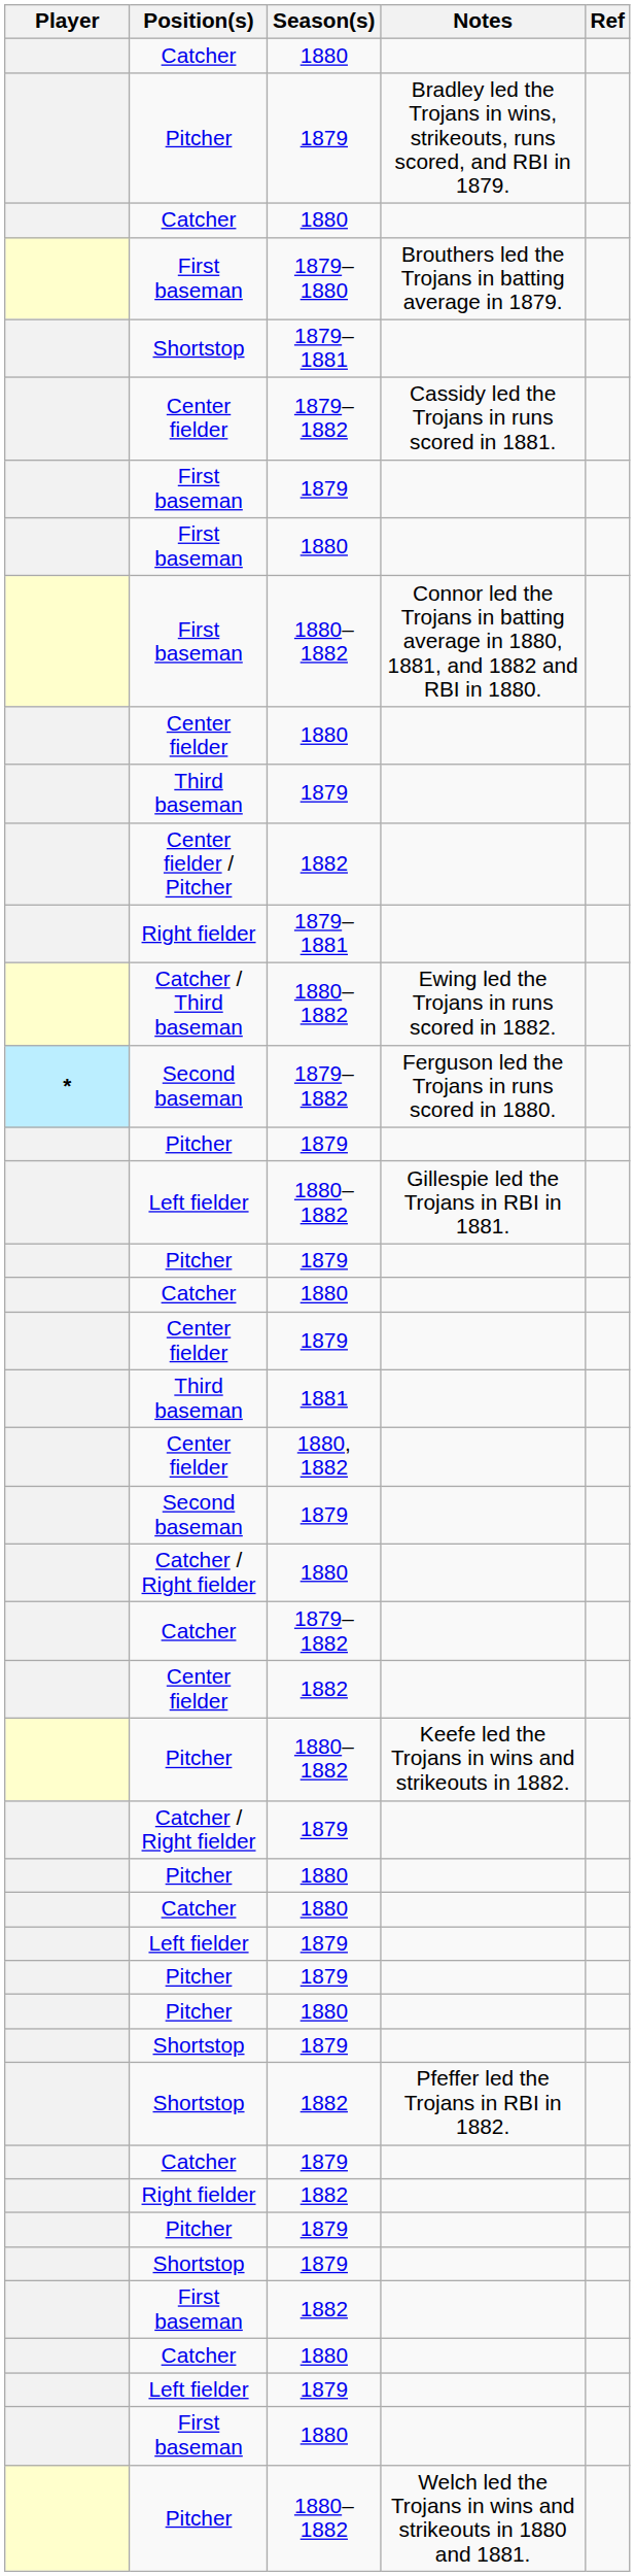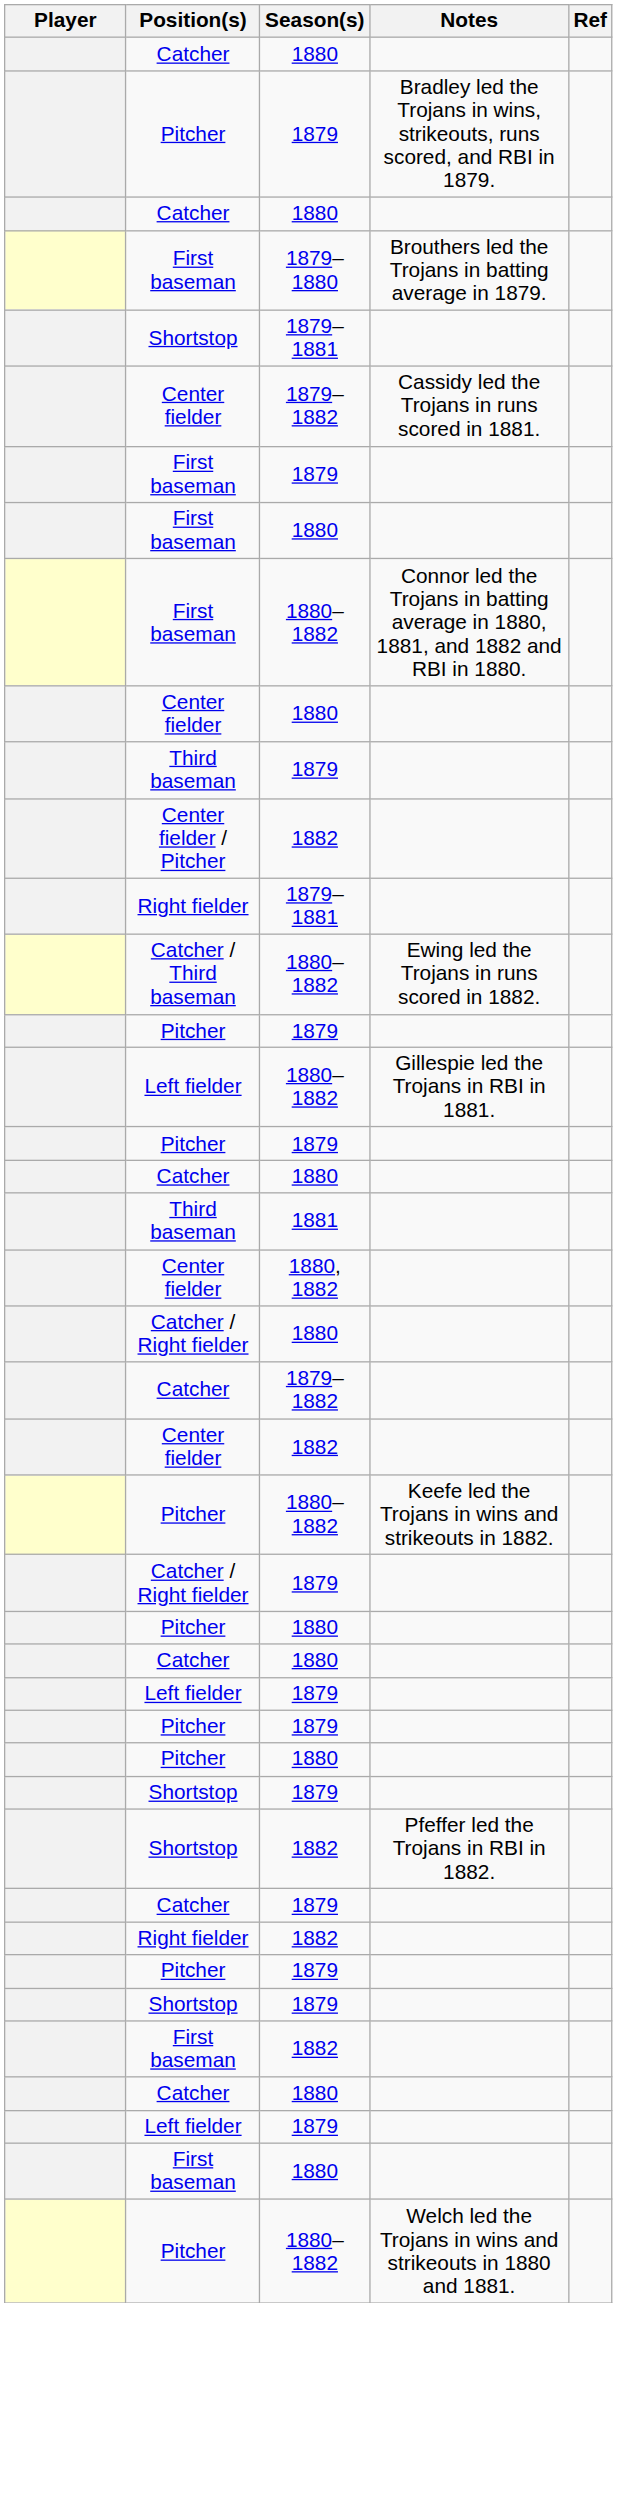 <table class="wikitable sortable plainrowheaders" width="75%" style="text-align:center">
 <tr>
 <th scope="col" width="20%">Player</th>
 <th scope="col">Position(s)</th>
 <th scope="col">Season(s)</th>
 <th scope="col" class="unsortable">Notes</th>
 <th scope="col" class="unsortable" width="3%">Ref</th>
 </tr>
 <tr>
 <th scope="row"></th>
 <td><a href='#'>Catcher</a></td>
 <td><a href='#'>1880</a></td>
 <td></td>
 <td align=center></td>
 </tr>
 <tr>
 <th scope="row"></th>
 <td><a href='#'>Pitcher</a></td>
 <td><a href='#'>1879</a></td>
 <td>Bradley led the Trojans in wins, strikeouts, runs scored, and RBI in 1879.</td>
 <td align=center></td>
 </tr>
 <tr>
 <th scope="row"></th>
 <td><a href='#'>Catcher</a></td>
 <td><a href='#'>1880</a></td>
 <td></td>
 <td align=center></td>
 </tr>
 <tr>
 <th scope="row" style="background-color:#ffffcc"><sup></sup></th>
 <td><a href='#'>First baseman</a></td>
 <td><a href='#'>1879</a>–<a href='#'>1880</a></td>
 <td>Brouthers led the Trojans in batting average in 1879.</td>
 <td align=center></td>
 </tr>
 <tr>
 <th scope="row"></th>
 <td><a href='#'>Shortstop</a></td>
 <td><a href='#'>1879</a>–<a href='#'>1881</a></td>
 <td></td>
 <td align=center></td>
 </tr>
 <tr>
 <th scope="row"></th>
 <td><a href='#'>Center fielder</a></td>
 <td><a href='#'>1879</a>–<a href='#'>1882</a></td>
 <td>Cassidy led the Trojans in runs scored in 1881.</td>
 <td align=center></td>
 </tr>
 <tr>
 <th scope="row"></th>
 <td><a href='#'>First baseman</a></td>
 <td><a href='#'>1879</a></td>
 <td></td>
 <td align=center></td>
 </tr>
 <tr>
 <th scope="row"></th>
 <td><a href='#'>First baseman</a></td>
 <td><a href='#'>1880</a></td>
 <td></td>
 <td align=center></td>
 </tr>
 <tr>
 <th scope="row" style="background-color:#ffffcc"><sup></sup></th>
 <td><a href='#'>First baseman</a></td>
 <td><a href='#'>1880</a>–<a href='#'>1882</a></td>
 <td>Connor led the Trojans in batting average in 1880, 1881, and 1882 and RBI in 1880.</td>
 <td align=center></td>
 </tr>
 <tr>
 <th scope="row"></th>
 <td><a href='#'>Center fielder</a></td>
 <td><a href='#'>1880</a></td>
 <td></td>
 <td align=center></td>
 </tr>
 <tr>
 <th scope="row"></th>
 <td><a href='#'>Third baseman</a></td>
 <td><a href='#'>1879</a></td>
 <td></td>
 <td align=center></td>
 </tr>
 <tr>
 <th scope="row"></th>
 <td><a href='#'>Center fielder</a> / <a href='#'>Pitcher</a></td>
 <td><a href='#'>1882</a></td>
 <td></td>
 <td align=center></td>
 </tr>
 <tr>
 <th scope="row"></th>
 <td><a href='#'>Right fielder</a></td>
 <td><a href='#'>1879</a>–<a href='#'>1881</a></td>
 <td></td>
 <td align=center></td>
 </tr>
 <tr>
 <th scope="row" style="background-color:#ffffcc"><sup></sup></th>
 <td><a href='#'>Catcher</a> / <a href='#'>Third baseman</a></td>
 <td><a href='#'>1880</a>–<a href='#'>1882</a></td>
 <td>Ewing led the Trojans in runs scored in 1882.</td>
 <td align=center></td>
 </tr>
 <tr>
-<th scope="row" style="background-color:#bbeeff">*</th>
-<td><a href='#'>Second baseman</a></td>
-<td><a href='#'>1879</a>–<a href='#'>1882</a></td>
-<td>Ferguson led the Trojans in runs scored in 1880.</td>
-<td align=center></td>
-</tr>
-<tr>
 <th scope="row"></th>
 <td><a href='#'>Pitcher</a></td>
 <td><a href='#'>1879</a></td>
 <td></td>
 <td align=center></td>
 </tr>
 <tr>
 <th scope="row"></th>
 <td><a href='#'>Left fielder</a></td>
 <td><a href='#'>1880</a>–<a href='#'>1882</a></td>
 <td>Gillespie led the Trojans in RBI in 1881.</td>
 <td align=center></td>
 </tr>
 <tr>
 <th scope="row"></th>
 <td><a href='#'>Pitcher</a></td>
 <td><a href='#'>1879</a></td>
 <td></td>
 <td align=center></td>
 </tr>
 <tr>
 <th scope="row"></th>
 <td><a href='#'>Catcher</a></td>
 <td><a href='#'>1880</a></td>
 <td></td>
 <td align=center></td>
 </tr>
 <tr>
 <th scope="row"></th>
-<td><a href='#'>Center fielder</a></td>
-<td><a href='#'>1879</a></td>
-<td></td>
-<td align=center></td>
-</tr>
-<tr>
-<th scope="row"></th>
 <td><a href='#'>Third baseman</a></td>
 <td><a href='#'>1881</a></td>
 <td></td>
 <td align=center></td>
 </tr>
 <tr>
 <th scope="row"></th>
 <td><a href='#'>Center fielder</a></td>
 <td><a href='#'>1880</a>, <a href='#'>1882</a></td>
-<td></td>
-<td align=center></td>
-</tr>
-<tr>
-<th scope="row"></th>
-<td><a href='#'>Second baseman</a></td>
-<td><a href='#'>1879</a></td>
 <td></td>
 <td align=center></td>
 </tr>
 <tr>
 <th scope="row"></th>
 <td><a href='#'>Catcher</a> / <a href='#'>Right fielder</a></td>
 <td><a href='#'>1880</a></td>
 <td></td>
 <td align=center></td>
 </tr>
 <tr>
 <th scope="row"></th>
 <td><a href='#'>Catcher</a></td>
 <td><a href='#'>1879</a>–<a href='#'>1882</a></td>
 <td></td>
 <td align=center></td>
 </tr>
 <tr>
 <th scope="row"></th>
 <td><a href='#'>Center fielder</a></td>
 <td><a href='#'>1882</a></td>
 <td></td>
 <td align=center></td>
 </tr>
 <tr>
 <th scope="row" style="background-color:#ffffcc"><sup></sup></th>
 <td><a href='#'>Pitcher</a></td>
 <td><a href='#'>1880</a>–<a href='#'>1882</a></td>
 <td>Keefe led the Trojans in wins and strikeouts in 1882.</td>
 <td align=center></td>
 </tr>
 <tr>
 <th scope="row"></th>
 <td><a href='#'>Catcher</a> / <a href='#'>Right fielder</a></td>
 <td><a href='#'>1879</a></td>
 <td></td>
 <td align=center></td>
 </tr>
 <tr>
 <th scope="row"></th>
 <td><a href='#'>Pitcher</a></td>
 <td><a href='#'>1880</a></td>
 <td></td>
 <td align=center></td>
 </tr>
 <tr>
 <th scope="row"></th>
 <td><a href='#'>Catcher</a></td>
 <td><a href='#'>1880</a></td>
 <td></td>
 <td align=center></td>
 </tr>
 <tr>
 <th scope="row"></th>
 <td><a href='#'>Left fielder</a></td>
 <td><a href='#'>1879</a></td>
 <td></td>
 <td align=center></td>
 </tr>
 <tr>
 <th scope="row"></th>
 <td><a href='#'>Pitcher</a></td>
 <td><a href='#'>1879</a></td>
 <td></td>
 <td align=center></td>
 </tr>
 <tr>
 <th scope="row"></th>
 <td><a href='#'>Pitcher</a></td>
 <td><a href='#'>1880</a></td>
 <td></td>
 <td align=center></td>
 </tr>
 <tr>
 <th scope="row"></th>
 <td><a href='#'>Shortstop</a></td>
 <td><a href='#'>1879</a></td>
 <td></td>
 <td align=center></td>
 </tr>
 <tr>
 <th scope="row"></th>
 <td><a href='#'>Shortstop</a></td>
 <td><a href='#'>1882</a></td>
 <td>Pfeffer led the Trojans in RBI in 1882.</td>
 <td align=center></td>
 </tr>
 <tr>
 <th scope="row"></th>
 <td><a href='#'>Catcher</a></td>
 <td><a href='#'>1879</a></td>
 <td></td>
 <td align=center></td>
 </tr>
 <tr>
 <th scope="row"></th>
 <td><a href='#'>Right fielder</a></td>
 <td><a href='#'>1882</a></td>
 <td></td>
 <td align=center></td>
 </tr>
 <tr>
 <th scope="row"></th>
 <td><a href='#'>Pitcher</a></td>
 <td><a href='#'>1879</a></td>
 <td></td>
 <td align=center></td>
 </tr>
 <tr>
 <th scope="row"></th>
 <td><a href='#'>Shortstop</a></td>
 <td><a href='#'>1879</a></td>
 <td></td>
 <td align=center></td>
 </tr>
 <tr>
 <th scope="row"></th>
 <td><a href='#'>First baseman</a></td>
 <td><a href='#'>1882</a></td>
 <td></td>
 <td align=center></td>
 </tr>
 <tr>
 <th scope="row"></th>
 <td><a href='#'>Catcher</a></td>
 <td><a href='#'>1880</a></td>
 <td></td>
 <td align=center></td>
 </tr>
 <tr>
 <th scope="row"></th>
 <td><a href='#'>Left fielder</a></td>
 <td><a href='#'>1879</a></td>
 <td></td>
 <td align=center></td>
 </tr>
 <tr>
 <th scope="row"></th>
 <td><a href='#'>First baseman</a></td>
 <td><a href='#'>1880</a></td>
 <td></td>
 <td align=center></td>
 </tr>
 <tr>
 <th scope="row" style="background-color:#ffffcc"><sup></sup></th>
 <td><a href='#'>Pitcher</a></td>
 <td><a href='#'>1880</a>–<a href='#'>1882</a></td>
 <td>Welch led the Trojans in wins and strikeouts in 1880 and 1881.</td>
 <td align=center></td>
 </tr>
 </table>
